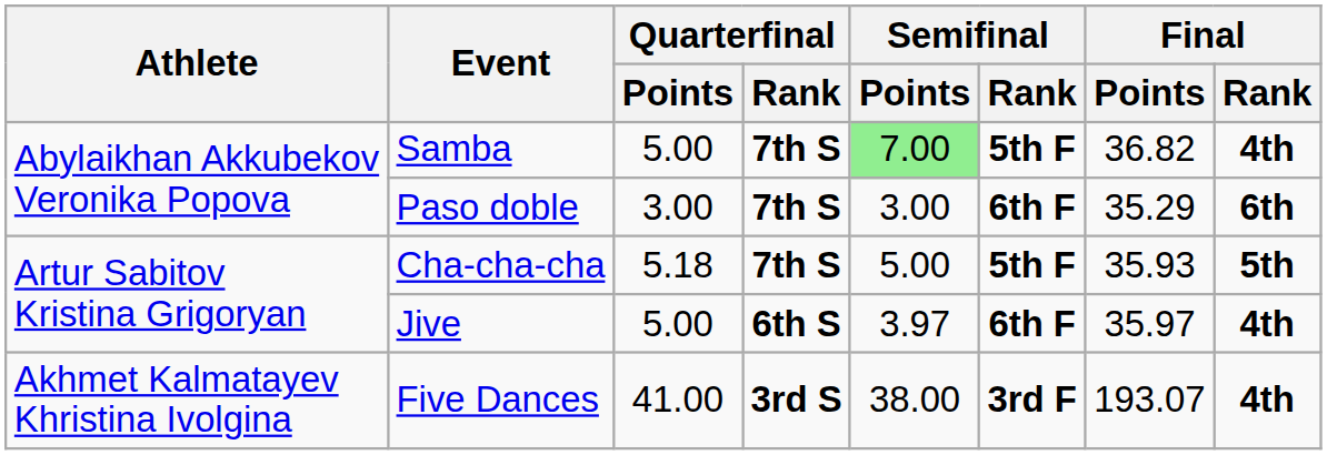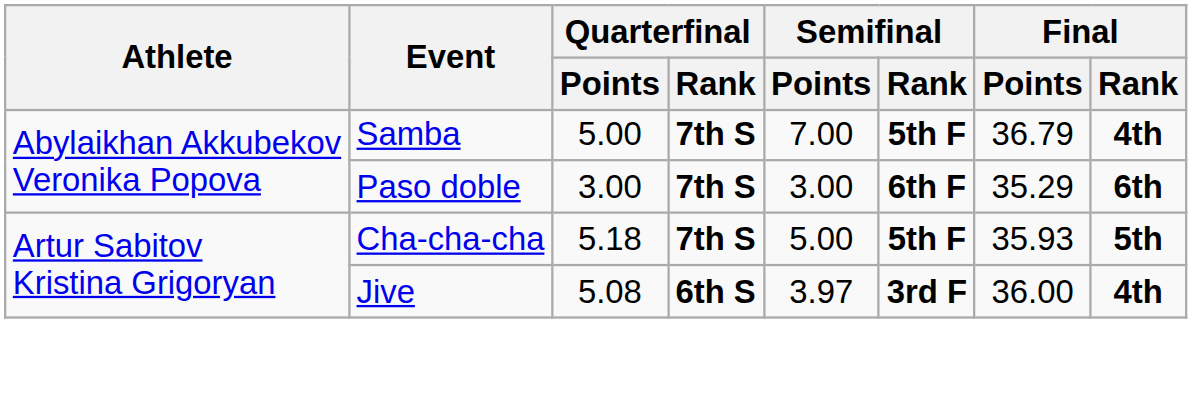 <table class=wikitable style="font-size:90%">
 <tr>
 <th rowspan=2>Athlete</th>
 <th rowspan=2>Event</th>
 <th colspan=2>Quarterfinal</th>
 <th colspan=2>Semifinal</th>
 <th colspan=2>Final</th>
 </tr>
 <tr>
 <th>Points</th>
 <th>Rank</th>
 <th>Points</th>
 <th>Rank</th>
 <th>Points</th>
 <th>Rank</th>
 </tr>
 <tr>
 <td rowspan=2><a href='#'>Abylaikhan Akkubekov</a><br><a href='#'>Veronika Popova</a></td>
 <td><a href='#'>Samba</a></td>
 <td align=center>5.00</td>
 <td align=center><strong>7th S</strong></td>
-<td align=center style="background: lightgreen;">7.00</td>
+<td align=center>7.00</td>
 <td align=center><strong>5th F</strong></td>
-<td align=center>36.82</td>
+<td align=center>36.79</td>
 <td align=center><strong>4th</strong></td>
 </tr>
 <tr>
 <td><a href='#'>Paso doble</a></td>
 <td align=center>3.00</td>
 <td align=center><strong>7th S</strong></td>
 <td align=center>3.00</td>
 <td align=center><strong>6th F</strong></td>
 <td align=center>35.29</td>
 <td align=center><strong>6th</strong></td>
 </tr>
 <tr>
 <td rowspan=2><a href='#'>Artur Sabitov</a><br><a href='#'>Kristina Grigoryan</a></td>
 <td><a href='#'>Cha-cha-cha</a></td>
 <td align=center>5.18</td>
 <td align=center><strong>7th S</strong></td>
 <td align=center>5.00</td>
 <td align=center><strong>5th F</strong></td>
 <td align=center>35.93</td>
 <td align=center><strong>5th</strong></td>
 </tr>
 <tr>
 <td><a href='#'>Jive</a></td>
-<td align=center>5.00</td>
+<td align=center>5.08</td>
 <td align=center><strong>6th S</strong></td>
 <td align=center>3.97</td>
-<td align=center><strong>6th F</strong></td>
-<td align=center>35.97</td>
-<td align=center><strong>4th</strong></td>
-</tr>
-<tr>
-<td><a href='#'>Akhmet Kalmatayev</a><br><a href='#'>Khristina Ivolgina</a></td>
-<td><a href='#'>Five Dances</a></td>
-<td align=center>41.00</td>
-<td align=center><strong>3rd  S</strong></td>
-<td align=center>38.00</td>
 <td align=center><strong>3rd  F</strong></td>
-<td align=center>193.07</td>
+<td align=center>36.00</td>
 <td align=center><strong>4th</strong></td>
 </tr>
 </table>
